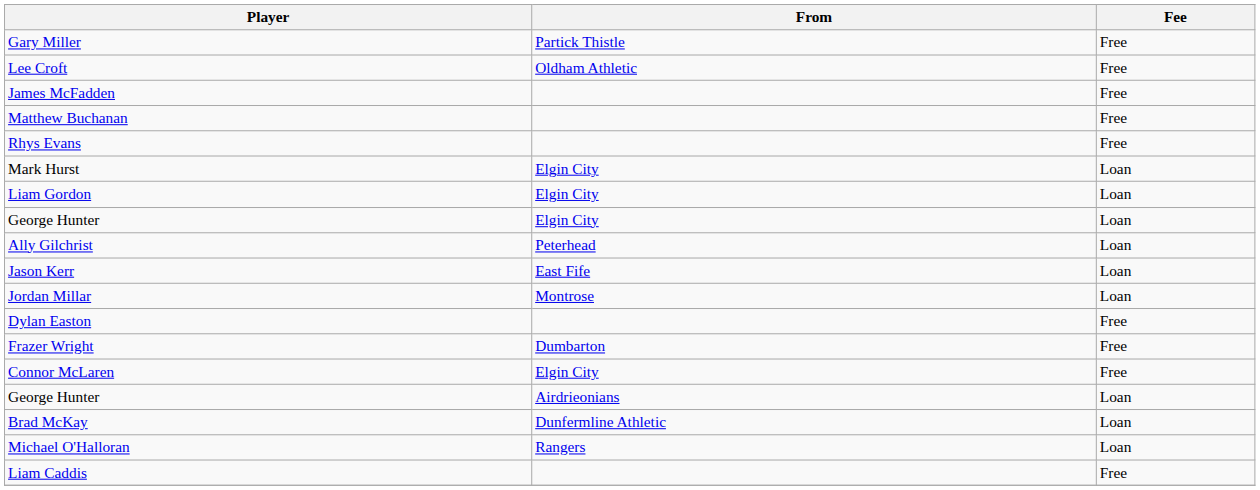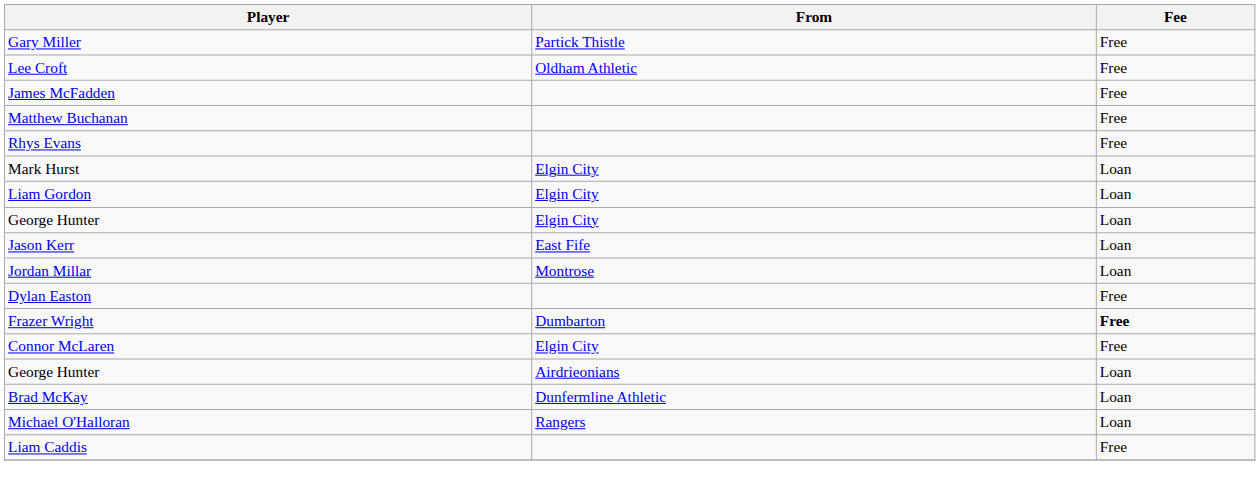 <table class="wikitable" style="text-align:center; font-size:95%;width:98%; text-align:left">
 <tr>
 <th>Player</th>
 <th>From</th>
 <th>Fee</th>
 </tr>
 <tr>
 <td> <a href='#'>Gary Miller</a></td>
 <td> <a href='#'>Partick Thistle</a></td>
 <td>Free</td>
 </tr>
 <tr>
 <td> <a href='#'>Lee Croft</a></td>
 <td> <a href='#'>Oldham Athletic</a></td>
 <td>Free</td>
 </tr>
 <tr>
 <td> <a href='#'>James McFadden</a></td>
 <td></td>
 <td>Free</td>
 </tr>
 <tr>
 <td> <a href='#'>Matthew Buchanan</a></td>
 <td></td>
 <td>Free</td>
 </tr>
 <tr>
 <td> <a href='#'>Rhys Evans</a></td>
 <td></td>
 <td>Free</td>
 </tr>
 <tr>
 <td> Mark Hurst</td>
 <td> <a href='#'>Elgin City</a></td>
 <td>Loan</td>
 </tr>
 <tr>
 <td> <a href='#'>Liam Gordon</a></td>
 <td> <a href='#'>Elgin City</a></td>
 <td>Loan</td>
 </tr>
 <tr>
 <td> George Hunter</td>
 <td> <a href='#'>Elgin City</a></td>
 <td>Loan</td>
 </tr>
 <tr>
-<td> <a href='#'>Ally Gilchrist</a></td>
-<td> <a href='#'>Peterhead</a></td>
-<td>Loan</td>
-</tr>
-<tr>
 <td> <a href='#'>Jason Kerr</a></td>
 <td> <a href='#'>East Fife</a></td>
 <td>Loan</td>
 </tr>
 <tr>
 <td> <a href='#'>Jordan Millar</a></td>
 <td> <a href='#'>Montrose</a></td>
 <td>Loan</td>
 </tr>
 <tr>
 <td> <a href='#'>Dylan Easton</a></td>
 <td></td>
 <td>Free</td>
 </tr>
 <tr>
 <td> <a href='#'>Frazer Wright</a></td>
 <td> <a href='#'>Dumbarton</a></td>
-<td>Free</td>
+<td><strong>Free</strong></td>
 </tr>
 <tr>
 <td> <a href='#'>Connor McLaren</a></td>
 <td> <a href='#'>Elgin City</a></td>
 <td>Free</td>
 </tr>
 <tr>
 <td> George Hunter</td>
 <td> <a href='#'>Airdrieonians</a></td>
 <td>Loan</td>
 </tr>
 <tr>
 <td> <a href='#'>Brad McKay</a></td>
 <td> <a href='#'>Dunfermline Athletic</a></td>
 <td>Loan</td>
 </tr>
 <tr>
 <td> <a href='#'>Michael O'Halloran</a></td>
 <td> <a href='#'>Rangers</a></td>
 <td>Loan</td>
 </tr>
 <tr>
 <td> <a href='#'>Liam Caddis</a></td>
 <td></td>
 <td>Free</td>
 </tr>
 <tr>
 </tr>
 </table>
